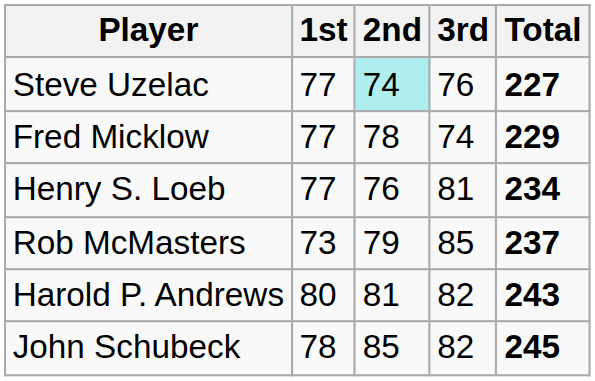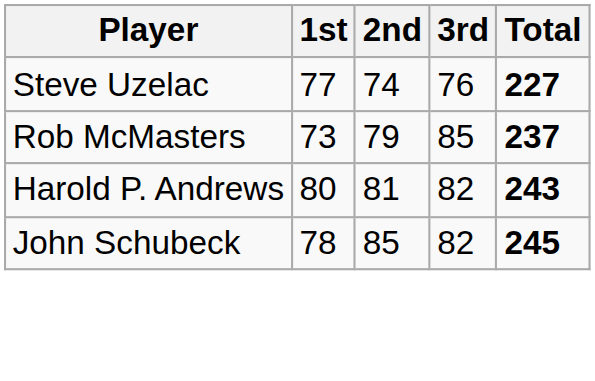 <table class="wikitable">
 <tr>
 <th>Player</th>
 <th>1st</th>
 <th>2nd</th>
 <th>3rd</th>
 <th>Total</th>
 </tr>
 <tr>
 <td>Steve Uzelac</td>
 <td>77</td>
-<td style="background: paleturquoise;">74</td>
+<td>74</td>
 <td>76</td>
 <td><strong>227</strong></td>
-</tr>
-<tr>
-<td>Fred Micklow</td>
-<td>77</td>
-<td>78</td>
-<td>74</td>
-<td><strong>229</strong></td>
-</tr>
-<tr>
-<td>Henry S. Loeb</td>
-<td>77</td>
-<td>76</td>
-<td>81</td>
-<td><strong>234</strong></td>
 </tr>
 <tr>
 <td>Rob McMasters</td>
 <td>73</td>
 <td>79</td>
 <td>85</td>
 <td><strong>237</strong></td>
 </tr>
 <tr>
 <td>Harold P. Andrews</td>
 <td>80</td>
 <td>81</td>
 <td>82</td>
 <td><strong>243</strong></td>
 </tr>
 <tr>
 <td>John Schubeck</td>
 <td>78</td>
 <td>85</td>
 <td>82</td>
 <td><strong>245</strong></td>
 </tr>
 </table>
